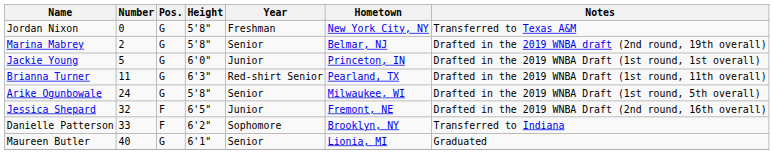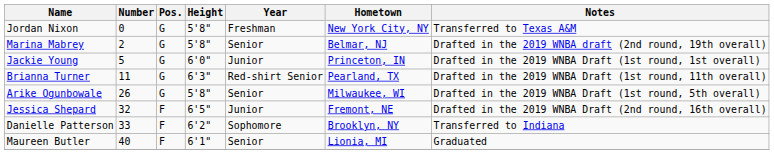 <table class="wikitable sortable" border="1">
 <tr>
 <th>Name</th>
 <th>Number</th>
 <th>Pos.</th>
 <th>Height</th>
 <th>Year</th>
 <th>Hometown</th>
 <th class="unsortable">Notes</th>
 </tr>
 <tr>
 <td>Jordan Nixon</td>
 <td>0</td>
 <td>G</td>
 <td>5'8"</td>
 <td>Freshman</td>
 <td><a href='#'>New York City, NY</a></td>
 <td>Transferred to <a href='#'>Texas A&M</a></td>
 </tr>
 <tr>
 <td><a href='#'>Marina Mabrey</a></td>
 <td>2</td>
 <td>G</td>
 <td>5'8"</td>
 <td>Senior</td>
 <td><a href='#'>Belmar, NJ</a></td>
 <td>Drafted in the <a href='#'>2019 WNBA draft</a> (2nd round, 19th overall)</td>
 </tr>
 <tr>
 <td><a href='#'>Jackie Young</a></td>
 <td>5</td>
 <td>G</td>
 <td>6'0"</td>
 <td>Junior</td>
 <td><a href='#'>Princeton, IN</a></td>
 <td>Drafted in the 2019 WNBA Draft (1st round, 1st overall)</td>
 </tr>
 <tr>
 <td><a href='#'>Brianna Turner</a></td>
 <td>11</td>
 <td>G</td>
 <td>6'3"</td>
 <td>Red-shirt Senior</td>
 <td><a href='#'>Pearland, TX</a></td>
 <td>Drafted in the 2019 WNBA Draft (1st round, 11th overall)</td>
 </tr>
 <tr>
 <td><a href='#'>Arike Ogunbowale</a></td>
-<td>24</td>
+<td>26</td>
 <td>G</td>
 <td>5'8"</td>
 <td>Senior</td>
 <td><a href='#'>Milwaukee, WI</a></td>
 <td>Drafted in the 2019 WNBA Draft (1st round, 5th overall)</td>
 </tr>
 <tr>
 <td><a href='#'>Jessica Shepard</a></td>
 <td>32</td>
 <td>F</td>
 <td>6'5"</td>
 <td>Junior</td>
 <td><a href='#'>Fremont, NE</a></td>
 <td>Drafted in the 2019 WNBA Draft (2nd round, 16th overall)</td>
 </tr>
 <tr>
 <td>Danielle Patterson</td>
 <td>33</td>
 <td>F</td>
 <td>6'2"</td>
 <td>Sophomore</td>
 <td><a href='#'>Brooklyn, NY</a></td>
 <td>Transferred to <a href='#'>Indiana</a></td>
 </tr>
 <tr>
 <td>Maureen Butler</td>
 <td>40</td>
-<td>G</td>
+<td>F</td>
 <td>6'1"</td>
 <td>Senior</td>
 <td><a href='#'>Lionia, MI</a></td>
 <td>Graduated</td>
 </tr>
 <tr>
 </tr>
 </table>
